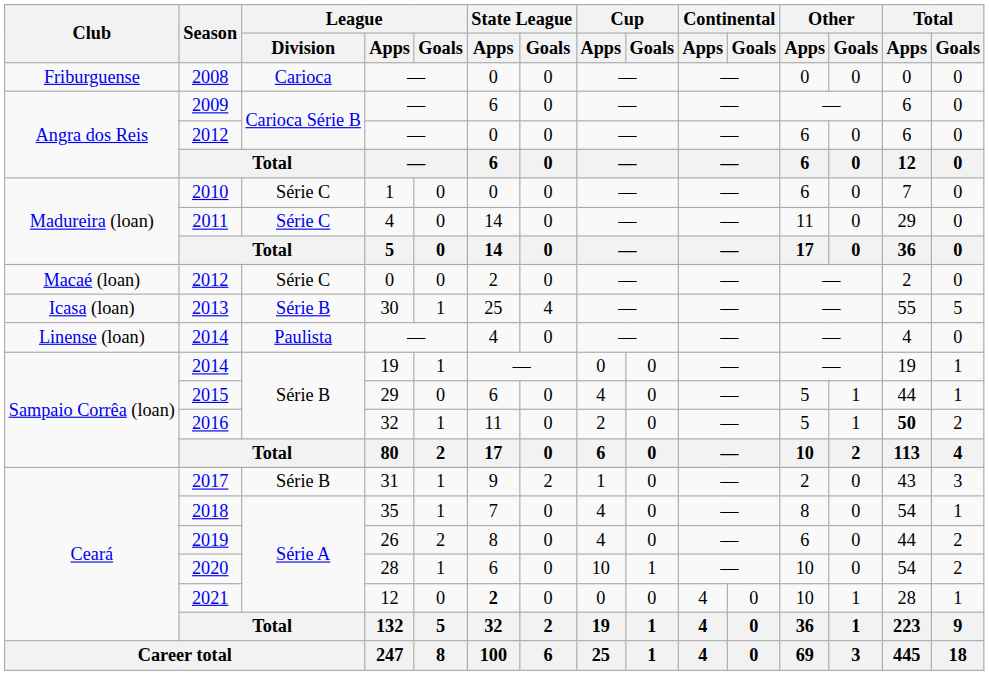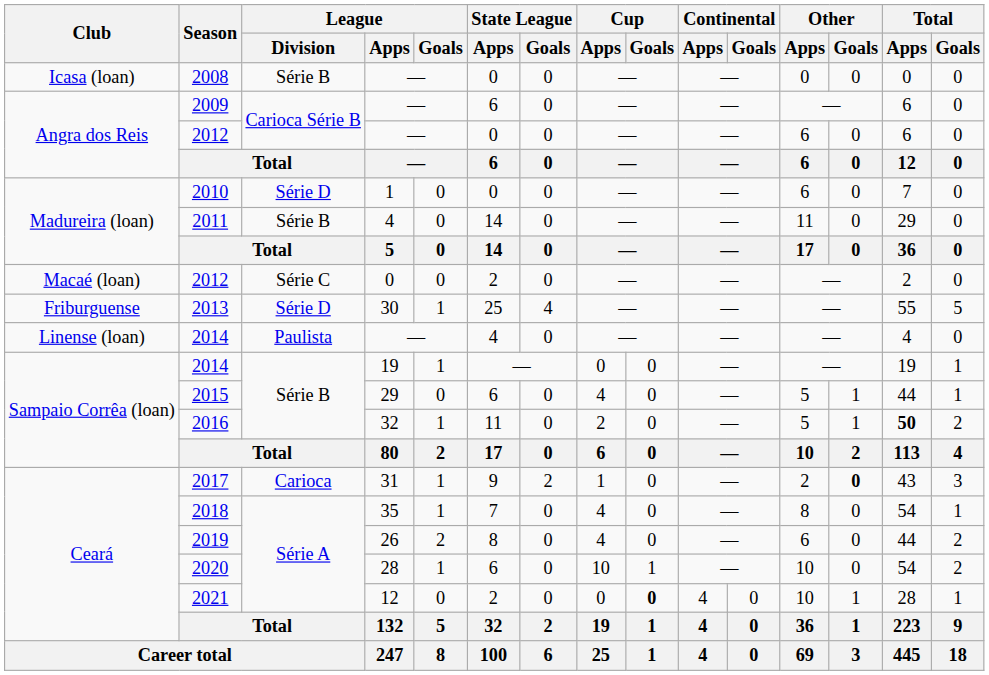 <table class="wikitable" style="text-align: center;">
 <tr>
 <th rowspan="2">Club</th>
 <th rowspan="2">Season</th>
 <th colspan="3">League</th>
 <th colspan="2">State League</th>
 <th colspan="2">Cup</th>
 <th colspan="2">Continental</th>
 <th colspan="2">Other</th>
 <th colspan="2">Total</th>
 </tr>
 <tr>
 <th>Division</th>
 <th>Apps</th>
 <th>Goals</th>
 <th>Apps</th>
 <th>Goals</th>
 <th>Apps</th>
 <th>Goals</th>
 <th>Apps</th>
 <th>Goals</th>
 <th>Apps</th>
 <th>Goals</th>
 <th>Apps</th>
 <th>Goals</th>
 </tr>
 <tr>
-<td><a href='#'>Friburguense</a></td>
+<td><a href='#'>Icasa</a> (loan)</td>
 <td><a href='#'>2008</a></td>
-<td><a href='#'>Carioca</a></td>
+<td>Série B</td>
 <td colspan="2">—</td>
 <td>0</td>
 <td>0</td>
 <td colspan="2">—</td>
 <td colspan="2">—</td>
 <td>0</td>
 <td>0</td>
 <td>0</td>
 <td>0</td>
 </tr>
 <tr>
 <td rowspan="3"><a href='#'>Angra dos Reis</a></td>
 <td><a href='#'>2009</a></td>
 <td rowspan="2"><a href='#'>Carioca Série B</a></td>
 <td colspan="2">—</td>
 <td>6</td>
 <td>0</td>
 <td colspan="2">—</td>
 <td colspan="2">—</td>
 <td colspan="2">—</td>
 <td>6</td>
 <td>0</td>
 </tr>
 <tr>
 <td><a href='#'>2012</a></td>
 <td colspan="2">—</td>
 <td>0</td>
 <td>0</td>
 <td colspan="2">—</td>
 <td colspan="2">—</td>
 <td>6</td>
 <td>0</td>
 <td>6</td>
 <td>0</td>
 </tr>
 <tr>
 <th colspan="2">Total</th>
 <th colspan="2">—</th>
 <th>6</th>
 <th>0</th>
 <th colspan="2">—</th>
 <th colspan="2">—</th>
 <th>6</th>
 <th>0</th>
 <th>12</th>
 <th>0</th>
 </tr>
 <tr>
 <td rowspan="3"><a href='#'>Madureira</a> (loan)</td>
 <td><a href='#'>2010</a></td>
-<td>Série C</td>
+<td><a href='#'>Série D</a></td>
 <td>1</td>
 <td>0</td>
 <td>0</td>
 <td>0</td>
 <td colspan="2">—</td>
 <td colspan="2">—</td>
 <td>6</td>
 <td>0</td>
 <td>7</td>
 <td>0</td>
 </tr>
 <tr>
 <td><a href='#'>2011</a></td>
-<td><a href='#'>Série C</a></td>
+<td>Série B</td>
 <td>4</td>
 <td>0</td>
 <td>14</td>
 <td>0</td>
 <td colspan="2">—</td>
 <td colspan="2">—</td>
 <td>11</td>
 <td>0</td>
 <td>29</td>
 <td>0</td>
 </tr>
 <tr>
 <th colspan="2">Total</th>
 <th>5</th>
 <th>0</th>
 <th>14</th>
 <th>0</th>
 <th colspan="2">—</th>
 <th colspan="2">—</th>
 <th>17</th>
 <th>0</th>
 <th>36</th>
 <th>0</th>
 </tr>
 <tr>
 <td><a href='#'>Macaé</a> (loan)</td>
 <td><a href='#'>2012</a></td>
 <td>Série C</td>
 <td>0</td>
 <td>0</td>
 <td>2</td>
 <td>0</td>
 <td colspan="2">—</td>
 <td colspan="2">—</td>
 <td colspan="2">—</td>
 <td>2</td>
 <td>0</td>
 </tr>
 <tr>
-<td><a href='#'>Icasa</a> (loan)</td>
+<td><a href='#'>Friburguense</a></td>
 <td><a href='#'>2013</a></td>
-<td><a href='#'>Série B</a></td>
+<td><a href='#'>Série D</a></td>
 <td>30</td>
 <td>1</td>
 <td>25</td>
 <td>4</td>
 <td colspan="2">—</td>
 <td colspan="2">—</td>
 <td colspan="2">—</td>
 <td>55</td>
 <td>5</td>
 </tr>
 <tr>
 <td><a href='#'>Linense</a> (loan)</td>
 <td><a href='#'>2014</a></td>
 <td><a href='#'>Paulista</a></td>
 <td colspan="2">—</td>
 <td>4</td>
 <td>0</td>
 <td colspan="2">—</td>
 <td colspan="2">—</td>
 <td colspan="2">—</td>
 <td>4</td>
 <td>0</td>
 </tr>
 <tr>
 <td rowspan="4"><a href='#'>Sampaio Corrêa</a> (loan)</td>
 <td><a href='#'>2014</a></td>
 <td rowspan="3">Série B</td>
 <td>19</td>
 <td>1</td>
 <td colspan="2">—</td>
 <td>0</td>
 <td>0</td>
 <td colspan="2">—</td>
 <td colspan="2">—</td>
 <td>19</td>
 <td>1</td>
 </tr>
 <tr>
 <td><a href='#'>2015</a></td>
 <td>29</td>
 <td>0</td>
 <td>6</td>
 <td>0</td>
 <td>4</td>
 <td>0</td>
 <td colspan="2">—</td>
 <td>5</td>
 <td>1</td>
 <td>44</td>
 <td>1</td>
 </tr>
 <tr>
 <td><a href='#'>2016</a></td>
 <td>32</td>
 <td>1</td>
 <td>11</td>
 <td>0</td>
 <td>2</td>
 <td>0</td>
 <td colspan="2">—</td>
 <td>5</td>
 <td>1</td>
 <td><strong>50</strong></td>
 <td>2</td>
 </tr>
 <tr>
 <th colspan="2">Total</th>
 <th>80</th>
 <th>2</th>
 <th>17</th>
 <th>0</th>
 <th>6</th>
 <th>0</th>
 <th colspan="2">—</th>
 <th>10</th>
 <th>2</th>
 <th>113</th>
 <th>4</th>
 </tr>
 <tr>
 <td rowspan="6"><a href='#'>Ceará</a></td>
 <td><a href='#'>2017</a></td>
-<td>Série B</td>
+<td><a href='#'>Carioca</a></td>
 <td>31</td>
 <td>1</td>
 <td>9</td>
 <td>2</td>
 <td>1</td>
 <td>0</td>
 <td colspan="2">—</td>
 <td>2</td>
-<td>0</td>
+<td><strong>0</strong></td>
 <td>43</td>
 <td>3</td>
 </tr>
 <tr>
 <td><a href='#'>2018</a></td>
 <td rowspan="4"><a href='#'>Série A</a></td>
 <td>35</td>
 <td>1</td>
 <td>7</td>
 <td>0</td>
 <td>4</td>
 <td>0</td>
 <td colspan="2">—</td>
 <td>8</td>
 <td>0</td>
 <td>54</td>
 <td>1</td>
 </tr>
 <tr>
 <td><a href='#'>2019</a></td>
 <td>26</td>
 <td>2</td>
 <td>8</td>
 <td>0</td>
 <td>4</td>
 <td>0</td>
 <td colspan="2">—</td>
 <td>6</td>
 <td>0</td>
 <td>44</td>
 <td>2</td>
 </tr>
 <tr>
 <td><a href='#'>2020</a></td>
 <td>28</td>
 <td>1</td>
 <td>6</td>
 <td>0</td>
 <td>10</td>
 <td>1</td>
 <td colspan="2">—</td>
 <td>10</td>
 <td>0</td>
 <td>54</td>
 <td>2</td>
 </tr>
 <tr>
 <td><a href='#'>2021</a></td>
 <td>12</td>
 <td>0</td>
-<td><strong>2</strong></td>
+<td>2</td>
 <td>0</td>
 <td>0</td>
-<td>0</td>
+<td><strong>0</strong></td>
 <td>4</td>
 <td>0</td>
 <td>10</td>
 <td>1</td>
 <td>28</td>
 <td>1</td>
 </tr>
 <tr>
 <th colspan="2">Total</th>
 <th>132</th>
 <th>5</th>
 <th>32</th>
 <th>2</th>
 <th>19</th>
 <th>1</th>
 <th>4</th>
 <th>0</th>
 <th>36</th>
 <th>1</th>
 <th>223</th>
 <th>9</th>
 </tr>
 <tr>
 <th colspan="3">Career total</th>
 <th>247</th>
 <th>8</th>
 <th>100</th>
 <th>6</th>
 <th>25</th>
 <th>1</th>
 <th>4</th>
 <th>0</th>
 <th>69</th>
 <th>3</th>
 <th>445</th>
 <th>18</th>
 </tr>
 </table>
